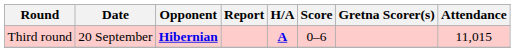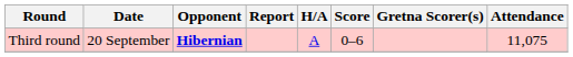 <table class="wikitable" style="text-align:center">
 <tr>
 <th>Round</th>
 <th>Date</th>
 <th>Opponent</th>
 <th>Report</th>
 <th>H/A</th>
 <th>Score</th>
 <th>Gretna Scorer(s)</th>
 <th>Attendance</th>
 </tr>
 <tr bgcolor=#FFCCCC>
 <td>Third round</td>
 <td align=left>20 September</td>
 <td align=left><strong><a href='#'>Hibernian</a></strong></td>
 <td></td>
-<td><strong><a href='#'>A</a></strong></td>
+<td><a href='#'>A</a></td>
 <td>0–6</td>
 <td align=left></td>
-<td>11,015</td>
+<td>11,075</td>
 </tr>
 <tr>
 </tr>
 </table>
